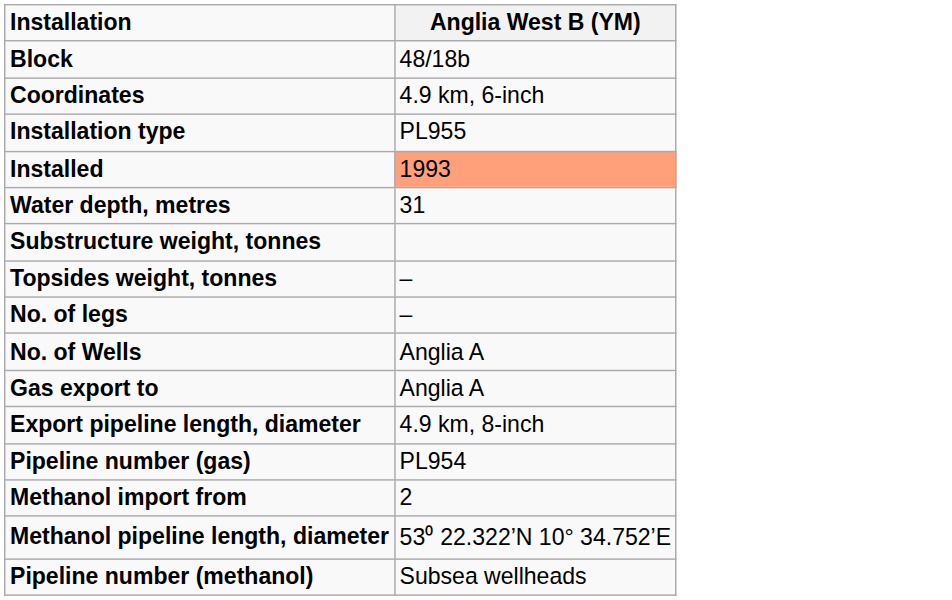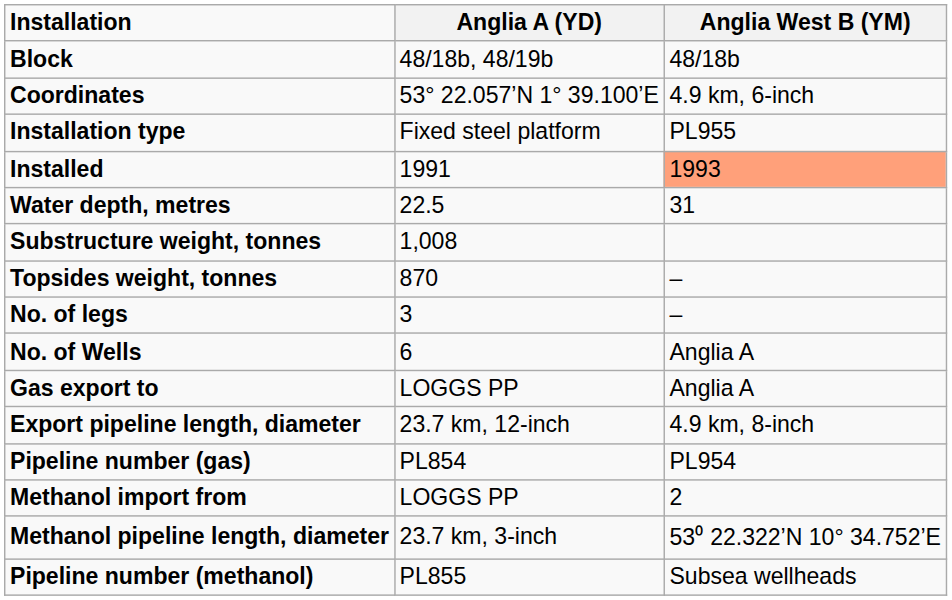 <table class="wikitable">
 <tr>
 <td><strong>Installation</strong></td>
+<th>Anglia A (YD)</th>
 <th>Anglia West B (YM)</th>
 </tr>
 <tr>
 <td><strong>Block</strong></td>
+<td>48/18b, 48/19b</td>
 <td>48/18b</td>
 </tr>
 <tr>
 <td><strong>Coordinates</strong></td>
+<td>53° 22.057’N  1° 39.100’E</td>
 <td>4.9 km, 6-inch</td>
 </tr>
 <tr>
 <td><strong>Installation type</strong></td>
+<td>Fixed steel platform</td>
 <td>PL955</td>
 </tr>
 <tr>
 <td><strong>Installed</strong></td>
+<td>1991</td>
 <td style="background: lightsalmon;">1993</td>
 </tr>
 <tr>
 <td><strong>Water depth, metres</strong></td>
+<td>22.5</td>
 <td>31</td>
 </tr>
 <tr>
 <td><strong>Substructure weight, tonnes</strong></td>
+<td>1,008</td>
 <td></td>
 </tr>
 <tr>
 <td><strong>Topsides weight, tonnes</strong></td>
+<td>870</td>
 <td>–</td>
 </tr>
 <tr>
 <td><strong>No. of legs</strong></td>
+<td>3</td>
 <td>–</td>
 </tr>
 <tr>
 <td><strong>No. of Wells</strong></td>
+<td>6</td>
 <td>Anglia A</td>
 </tr>
 <tr>
 <td><strong>Gas export to</strong></td>
+<td>LOGGS PP</td>
 <td>Anglia A</td>
 </tr>
 <tr>
 <td><strong>Export pipeline length, diameter</strong></td>
+<td>23.7 km, 12-inch</td>
 <td>4.9 km, 8-inch</td>
 </tr>
 <tr>
 <td><strong>Pipeline number (gas)</strong></td>
+<td>PL854</td>
 <td>PL954</td>
 </tr>
 <tr>
 <td><strong>Methanol import from</strong></td>
+<td>LOGGS PP</td>
 <td>2</td>
 </tr>
 <tr>
 <td><strong>Methanol pipeline length, diameter</strong></td>
+<td>23.7 km, 3-inch</td>
 <td>53⁰ 22.322’N  10° 34.752’E</td>
 </tr>
 <tr>
 <td><strong>Pipeline number (methanol)</strong></td>
+<td>PL855</td>
 <td>Subsea wellheads</td>
 </tr>
 </table>
